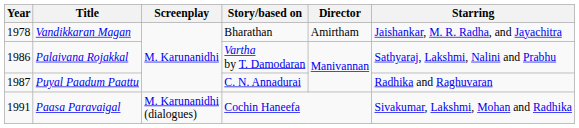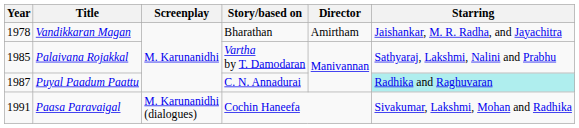 <table class="wikitable">
 <tr>
 <th>Year</th>
 <th>Title</th>
 <th>Screenplay</th>
 <th>Story/based on</th>
 <th>Director</th>
 <th>Starring</th>
 </tr>
 <tr>
 <td>1978</td>
 <td><em><a href='#'>Vandikkaran Magan</a></em></td>
 <td rowspan="3"><a href='#'>M. Karunanidhi</a></td>
 <td>Bharathan</td>
 <td>Amirtham</td>
 <td><a href='#'>Jaishankar</a>, <a href='#'>M. R. Radha</a>, and <a href='#'>Jayachitra</a></td>
 </tr>
 <tr>
-<td>1986</td>
+<td>1985</td>
 <td><em><a href='#'>Palaivana Rojakkal</a></em></td>
 <td><em><a href='#'>Vartha</a></em><br>by <a href='#'>T. Damodaran</a></td>
 <td rowspan="2"><a href='#'>Manivannan</a></td>
 <td><a href='#'>Sathyaraj</a>, <a href='#'>Lakshmi</a>, <a href='#'>Nalini</a> and <a href='#'>Prabhu</a></td>
 </tr>
 <tr>
 <td>1987</td>
 <td><em><a href='#'>Puyal Paadum Paattu</a></em></td>
 <td><a href='#'>C. N. Annadurai</a></td>
-<td><a href='#'>Radhika</a> and <a href='#'>Raghuvaran</a></td>
+<td style="background: paleturquoise;"><a href='#'>Radhika</a> and <a href='#'>Raghuvaran</a></td>
 </tr>
 <tr>
 <td>1991</td>
 <td><em><a href='#'>Paasa Paravaigal</a></em></td>
 <td><a href='#'>M. Karunanidhi</a><br>(dialogues)</td>
 <td colspan="2"><a href='#'>Cochin Haneefa</a></td>
 <td><a href='#'>Sivakumar</a>, <a href='#'>Lakshmi</a>, <a href='#'>Mohan</a> and <a href='#'>Radhika</a></td>
 </tr>
 </table>
